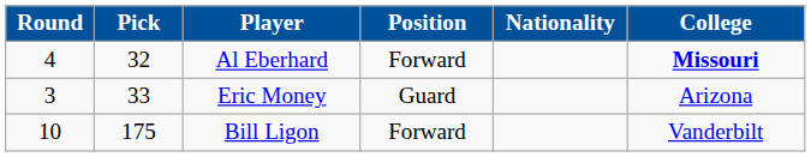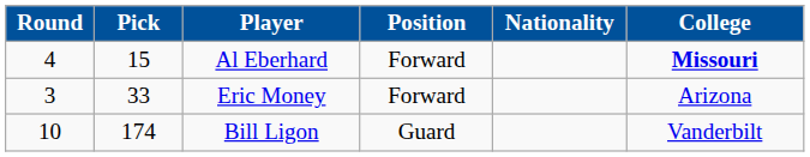 <table class="wikitable sortable sortable">
 <tr>
 <th style="background:#00519a; color:white" width="10%">Round</th>
 <th style="background:#00519a; color:white" width="10%">Pick</th>
 <th style="background:#00519a; color:white" width="20%">Player</th>
 <th style="background:#00519a; color:white" width="15%">Position</th>
 <th style="background:#00519a; color:white" width="15%">Nationality</th>
 <th style="background:#00519a; color:white" width="20%">College</th>
 </tr>
 <tr style="text-align: center">
 <td>4</td>
-<td>32</td>
+<td>15</td>
 <td><a href='#'>Al Eberhard</a></td>
 <td>Forward</td>
 <td></td>
 <td><strong><a href='#'>Missouri</a></strong></td>
 </tr>
 <tr style="text-align: center">
 <td>3</td>
 <td>33</td>
 <td><a href='#'>Eric Money</a></td>
-<td>Guard</td>
+<td>Forward</td>
 <td></td>
 <td><a href='#'>Arizona</a></td>
 </tr>
 <tr style="text-align: center">
 <td>10</td>
-<td>175</td>
+<td>174</td>
 <td><a href='#'>Bill Ligon</a></td>
-<td>Forward</td>
+<td>Guard</td>
 <td></td>
 <td><a href='#'>Vanderbilt</a></td>
 </tr>
 </table>
